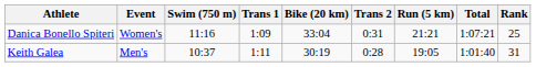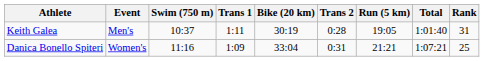 <table class="wikitable" border="1" style="font-size:90%; text-align:center">
 <tr>
 <th>Athlete</th>
 <th>Event</th>
 <th>Swim (750 m)</th>
 <th>Trans 1</th>
 <th>Bike (20 km)</th>
 <th>Trans 2</th>
 <th>Run (5 km)</th>
 <th>Total</th>
 <th>Rank</th>
 </tr>
 <tr>
+<td align=left><a href='#'>Keith Galea</a></td>
+<td align=left><a href='#'>Men's</a></td>
+<td>10:37</td>
+<td>1:11</td>
+<td>30:19</td>
+<td>0:28</td>
+<td>19:05</td>
+<td>1:01:40</td>
+<td>31</td>
+</tr>
+<tr>
 <td align=left><a href='#'>Danica Bonello Spiteri</a></td>
 <td align=left><a href='#'>Women's</a></td>
 <td>11:16</td>
 <td>1:09</td>
 <td>33:04</td>
 <td>0:31</td>
 <td>21:21</td>
 <td>1:07:21</td>
 <td>25</td>
 </tr>
-<tr>
-<td align=left><a href='#'>Keith Galea</a></td>
-<td align=left><a href='#'>Men's</a></td>
-<td>10:37</td>
-<td>1:11</td>
-<td>30:19</td>
-<td>0:28</td>
-<td>19:05</td>
-<td>1:01:40</td>
-<td>31</td>
-</tr>
 </table>
